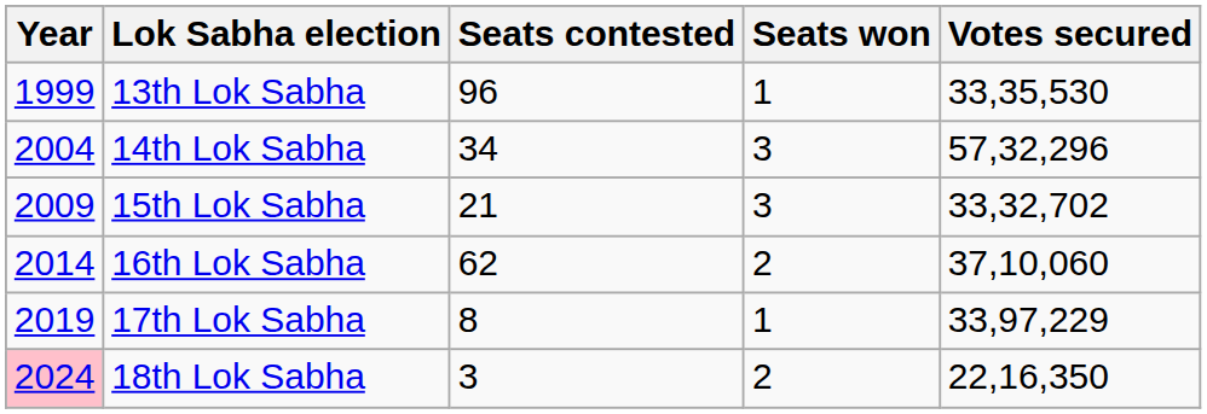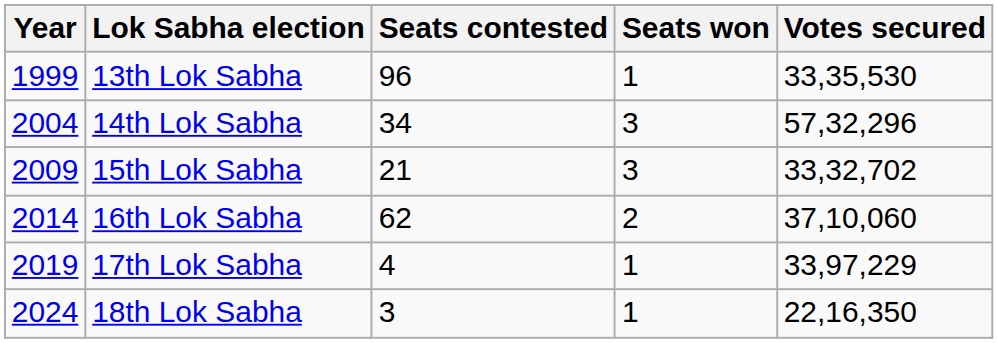 <table class="wikitable sortable">
 <tr>
 <th>Year</th>
 <th>Lok Sabha election</th>
 <th>Seats contested</th>
 <th>Seats won</th>
 <th>Votes secured</th>
 </tr>
 <tr>
 <td><a href='#'>1999</a></td>
 <td><a href='#'>13th Lok Sabha</a></td>
 <td>96</td>
 <td>1</td>
 <td>33,35,530</td>
 </tr>
 <tr>
 <td><a href='#'>2004</a></td>
 <td><a href='#'>14th Lok Sabha</a></td>
 <td>34</td>
 <td>3</td>
 <td>57,32,296</td>
 </tr>
 <tr>
 <td><a href='#'>2009</a></td>
 <td><a href='#'>15th Lok Sabha</a></td>
 <td>21</td>
 <td>3</td>
 <td>33,32,702</td>
 </tr>
 <tr>
 <td><a href='#'>2014</a></td>
 <td><a href='#'>16th Lok Sabha</a></td>
 <td>62</td>
 <td>2</td>
 <td>37,10,060</td>
 </tr>
 <tr>
 <td><a href='#'>2019</a></td>
 <td><a href='#'>17th Lok Sabha</a></td>
-<td>8</td>
+<td>4</td>
 <td>1</td>
 <td>33,97,229</td>
 </tr>
 <tr>
-<td style="background: pink;"><a href='#'>2024</a></td>
+<td><a href='#'>2024</a></td>
 <td><a href='#'>18th Lok Sabha</a></td>
 <td>3</td>
-<td>2</td>
+<td>1</td>
 <td>22,16,350</td>
 </tr>
 </table>
